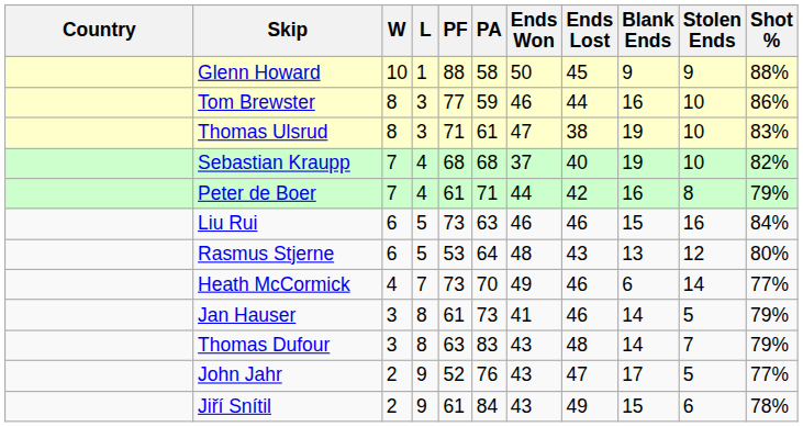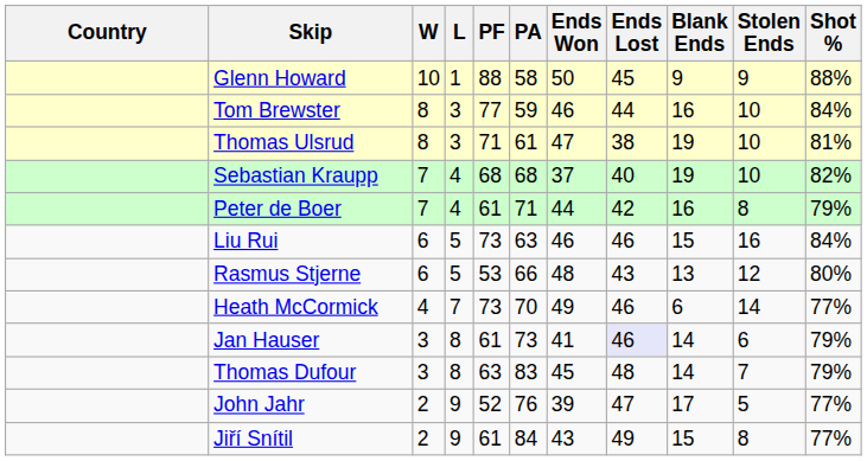 <table class="wikitable">
 <tr>
 <th width=150>Country</th>
 <th width=150>Skip</th>
 <th width=15>W</th>
 <th width=15>L</th>
 <th width=20>PF</th>
 <th width=20>PA</th>
 <th width=20>Ends <br> Won</th>
 <th width=20>Ends <br> Lost</th>
 <th width=20>Blank <br> Ends</th>
 <th width=20>Stolen <br> Ends</th>
 <th width=20>Shot %</th>
 </tr>
 <tr bgcolor=#ffffcc>
 <td></td>
 <td><a href='#'>Glenn Howard</a></td>
 <td>10</td>
 <td>1</td>
 <td>88</td>
 <td>58</td>
 <td>50</td>
 <td>45</td>
 <td>9</td>
 <td>9</td>
 <td>88%</td>
 </tr>
 <tr bgcolor=#ffffcc>
 <td></td>
 <td><a href='#'>Tom Brewster</a></td>
 <td>8</td>
 <td>3</td>
 <td>77</td>
 <td>59</td>
 <td>46</td>
 <td>44</td>
 <td>16</td>
 <td>10</td>
-<td>86%</td>
+<td>84%</td>
 </tr>
 <tr bgcolor=#ffffcc>
 <td></td>
 <td><a href='#'>Thomas Ulsrud</a></td>
 <td>8</td>
 <td>3</td>
 <td>71</td>
 <td>61</td>
 <td>47</td>
 <td>38</td>
 <td>19</td>
 <td>10</td>
-<td>83%</td>
+<td>81%</td>
 </tr>
 <tr bgcolor=#ccffcc>
 <td></td>
 <td><a href='#'>Sebastian Kraupp</a></td>
 <td>7</td>
 <td>4</td>
 <td>68</td>
 <td>68</td>
 <td>37</td>
 <td>40</td>
 <td>19</td>
 <td>10</td>
 <td>82%</td>
 </tr>
 <tr bgcolor=#ccffcc>
 <td></td>
 <td><a href='#'>Peter de Boer</a></td>
 <td>7</td>
 <td>4</td>
 <td>61</td>
 <td>71</td>
 <td>44</td>
 <td>42</td>
 <td>16</td>
 <td>8</td>
 <td>79%</td>
 </tr>
 <tr>
 <td></td>
 <td><a href='#'>Liu Rui</a></td>
 <td>6</td>
 <td>5</td>
 <td>73</td>
 <td>63</td>
 <td>46</td>
 <td>46</td>
 <td>15</td>
 <td>16</td>
 <td>84%</td>
 </tr>
 <tr>
 <td></td>
 <td><a href='#'>Rasmus Stjerne</a></td>
 <td>6</td>
 <td>5</td>
 <td>53</td>
-<td>64</td>
+<td>66</td>
 <td>48</td>
 <td>43</td>
 <td>13</td>
 <td>12</td>
 <td>80%</td>
 </tr>
 <tr>
 <td></td>
 <td><a href='#'>Heath McCormick</a></td>
 <td>4</td>
 <td>7</td>
 <td>73</td>
 <td>70</td>
 <td>49</td>
 <td>46</td>
 <td>6</td>
 <td>14</td>
 <td>77%</td>
 </tr>
 <tr>
 <td></td>
 <td><a href='#'>Jan Hauser</a></td>
 <td>3</td>
 <td>8</td>
 <td>61</td>
 <td>73</td>
 <td>41</td>
-<td>46</td>
+<td style="background: lavender;">46</td>
 <td>14</td>
-<td>5</td>
+<td>6</td>
 <td>79%</td>
 </tr>
 <tr>
 <td></td>
 <td><a href='#'>Thomas Dufour</a></td>
 <td>3</td>
 <td>8</td>
 <td>63</td>
 <td>83</td>
-<td>43</td>
+<td>45</td>
 <td>48</td>
 <td>14</td>
 <td>7</td>
 <td>79%</td>
 </tr>
 <tr>
 <td></td>
 <td><a href='#'>John Jahr</a></td>
 <td>2</td>
 <td>9</td>
 <td>52</td>
 <td>76</td>
-<td>43</td>
+<td>39</td>
 <td>47</td>
 <td>17</td>
 <td>5</td>
 <td>77%</td>
 </tr>
 <tr>
 <td></td>
 <td><a href='#'>Jiří Snítil</a></td>
 <td>2</td>
 <td>9</td>
 <td>61</td>
 <td>84</td>
 <td>43</td>
 <td>49</td>
 <td>15</td>
-<td>6</td>
-<td>78%</td>
+<td>8</td>
+<td>77%</td>
 </tr>
 </table>
